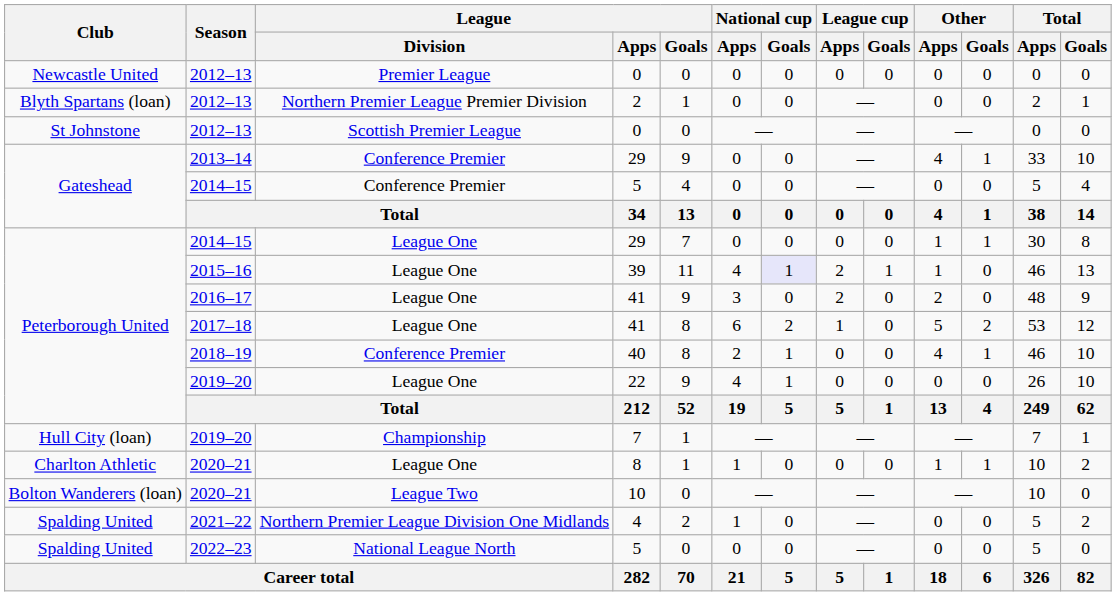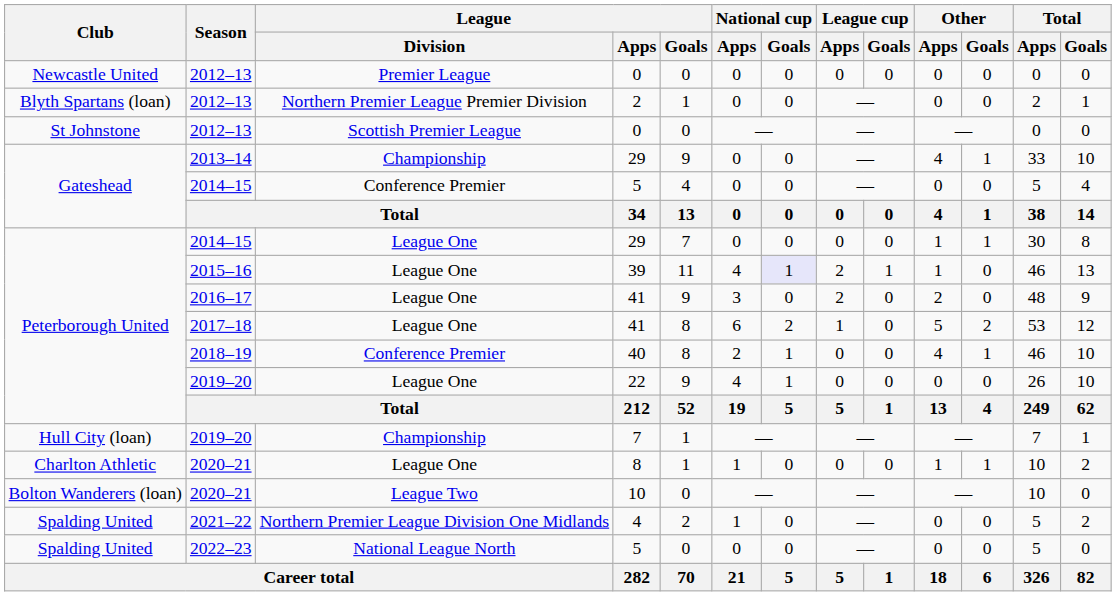 <table class="wikitable" style="text-align:center">
 <tr>
 <th rowspan="2">Club</th>
 <th rowspan="2">Season</th>
 <th colspan="3">League</th>
 <th colspan="2">National cup</th>
 <th colspan="2">League cup</th>
 <th colspan="2">Other</th>
 <th colspan="2">Total</th>
 </tr>
 <tr>
 <th>Division</th>
 <th>Apps</th>
 <th>Goals</th>
 <th>Apps</th>
 <th>Goals</th>
 <th>Apps</th>
 <th>Goals</th>
 <th>Apps</th>
 <th>Goals</th>
 <th>Apps</th>
 <th>Goals</th>
 </tr>
 <tr>
 <td><a href='#'>Newcastle United</a></td>
 <td><a href='#'>2012–13</a></td>
 <td><a href='#'>Premier League</a></td>
 <td>0</td>
 <td>0</td>
 <td>0</td>
 <td>0</td>
 <td>0</td>
 <td>0</td>
 <td>0</td>
 <td>0</td>
 <td>0</td>
 <td>0</td>
 </tr>
 <tr>
 <td><a href='#'>Blyth Spartans</a> (loan)</td>
 <td><a href='#'>2012–13</a></td>
 <td><a href='#'>Northern Premier League</a> Premier Division</td>
 <td>2</td>
 <td>1</td>
 <td>0</td>
 <td>0</td>
 <td colspan="2">—</td>
 <td>0</td>
 <td>0</td>
 <td>2</td>
 <td>1</td>
 </tr>
 <tr>
 <td><a href='#'>St Johnstone</a></td>
 <td><a href='#'>2012–13</a></td>
 <td><a href='#'>Scottish Premier League</a></td>
 <td>0</td>
 <td>0</td>
 <td colspan="2">—</td>
 <td colspan="2">—</td>
 <td colspan="2">—</td>
 <td>0</td>
 <td>0</td>
 </tr>
 <tr>
 <td rowspan="3"><a href='#'>Gateshead</a></td>
 <td><a href='#'>2013–14</a></td>
-<td><a href='#'>Conference Premier</a></td>
+<td><a href='#'>Championship</a></td>
 <td>29</td>
 <td>9</td>
 <td>0</td>
 <td>0</td>
 <td colspan="2">—</td>
 <td>4</td>
 <td>1</td>
 <td>33</td>
 <td>10</td>
 </tr>
 <tr>
 <td><a href='#'>2014–15</a></td>
 <td>Conference Premier</td>
 <td>5</td>
 <td>4</td>
 <td>0</td>
 <td>0</td>
 <td colspan="2">—</td>
 <td>0</td>
 <td>0</td>
 <td>5</td>
 <td>4</td>
 </tr>
 <tr>
 <th colspan="2">Total</th>
 <th>34</th>
 <th>13</th>
 <th>0</th>
 <th>0</th>
 <th>0</th>
 <th>0</th>
 <th>4</th>
 <th>1</th>
 <th>38</th>
 <th>14</th>
 </tr>
 <tr>
 <td rowspan="7"><a href='#'>Peterborough United</a></td>
 <td><a href='#'>2014–15</a></td>
 <td><a href='#'>League One</a></td>
 <td>29</td>
 <td>7</td>
 <td>0</td>
 <td>0</td>
 <td>0</td>
 <td>0</td>
 <td>1</td>
 <td>1</td>
 <td>30</td>
 <td>8</td>
 </tr>
 <tr>
 <td><a href='#'>2015–16</a></td>
 <td>League One</td>
 <td>39</td>
 <td>11</td>
 <td>4</td>
 <td style="background: lavender;">1</td>
 <td>2</td>
 <td>1</td>
 <td>1</td>
 <td>0</td>
 <td>46</td>
 <td>13</td>
 </tr>
 <tr>
 <td><a href='#'>2016–17</a></td>
 <td>League One</td>
 <td>41</td>
 <td>9</td>
 <td>3</td>
 <td>0</td>
 <td>2</td>
 <td>0</td>
 <td>2</td>
 <td>0</td>
 <td>48</td>
 <td>9</td>
 </tr>
 <tr>
 <td><a href='#'>2017–18</a></td>
 <td>League One</td>
 <td>41</td>
 <td>8</td>
 <td>6</td>
 <td>2</td>
 <td>1</td>
 <td>0</td>
 <td>5</td>
 <td>2</td>
 <td>53</td>
 <td>12</td>
 </tr>
 <tr>
 <td><a href='#'>2018–19</a></td>
 <td><a href='#'>Conference Premier</a></td>
 <td>40</td>
 <td>8</td>
 <td>2</td>
 <td>1</td>
 <td>0</td>
 <td>0</td>
 <td>4</td>
 <td>1</td>
 <td>46</td>
 <td>10</td>
 </tr>
 <tr>
 <td><a href='#'>2019–20</a></td>
 <td>League One</td>
 <td>22</td>
 <td>9</td>
 <td>4</td>
 <td>1</td>
 <td>0</td>
 <td>0</td>
 <td>0</td>
 <td>0</td>
 <td>26</td>
 <td>10</td>
 </tr>
 <tr>
 <th colspan="2">Total</th>
 <th>212</th>
 <th>52</th>
 <th>19</th>
 <th>5</th>
 <th>5</th>
 <th>1</th>
 <th>13</th>
 <th>4</th>
 <th>249</th>
 <th>62</th>
 </tr>
 <tr>
 <td><a href='#'>Hull City</a> (loan)</td>
 <td><a href='#'>2019–20</a></td>
 <td><a href='#'>Championship</a></td>
 <td>7</td>
 <td>1</td>
 <td colspan="2">—</td>
 <td colspan="2">—</td>
 <td colspan="2">—</td>
 <td>7</td>
 <td>1</td>
 </tr>
 <tr>
 <td><a href='#'>Charlton Athletic</a></td>
 <td><a href='#'>2020–21</a></td>
 <td>League One</td>
 <td>8</td>
 <td>1</td>
 <td>1</td>
 <td>0</td>
 <td>0</td>
 <td>0</td>
 <td>1</td>
 <td>1</td>
 <td>10</td>
 <td>2</td>
 </tr>
 <tr>
 <td><a href='#'>Bolton Wanderers</a> (loan)</td>
 <td><a href='#'>2020–21</a></td>
 <td><a href='#'>League Two</a></td>
 <td>10</td>
 <td>0</td>
 <td colspan="2">—</td>
 <td colspan="2">—</td>
 <td colspan="2">—</td>
 <td>10</td>
 <td>0</td>
 </tr>
 <tr>
 <td><a href='#'>Spalding United</a></td>
 <td><a href='#'>2021–22</a></td>
 <td><a href='#'>Northern Premier League Division One Midlands</a></td>
 <td>4</td>
 <td>2</td>
 <td>1</td>
 <td>0</td>
 <td colspan="2">—</td>
 <td>0</td>
 <td>0</td>
 <td>5</td>
 <td>2</td>
 </tr>
 <tr>
 <td><a href='#'>Spalding United</a></td>
 <td><a href='#'>2022–23</a></td>
 <td><a href='#'>National League North</a></td>
 <td>5</td>
 <td>0</td>
 <td>0</td>
 <td>0</td>
 <td colspan="2">—</td>
 <td>0</td>
 <td>0</td>
 <td>5</td>
 <td>0</td>
 </tr>
 <tr>
 <th colspan="3">Career total</th>
 <th>282</th>
 <th>70</th>
 <th>21</th>
 <th>5</th>
 <th>5</th>
 <th>1</th>
 <th>18</th>
 <th>6</th>
 <th>326</th>
 <th>82</th>
 </tr>
 </table>
